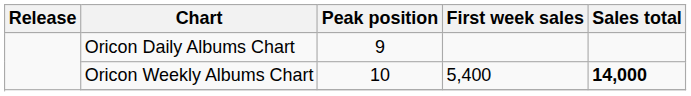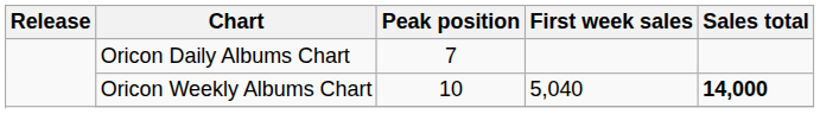 <table class="wikitable">
 <tr>
 <th>Release</th>
 <th>Chart</th>
 <th>Peak position</th>
 <th>First week sales</th>
 <th>Sales total</th>
 </tr>
 <tr>
 <td rowspan="3"></td>
 <td>Oricon Daily Albums Chart</td>
-<td align="center">9</td>
+<td align="center">7</td>
 <td></td>
 <td></td>
 </tr>
 <tr>
 <td>Oricon Weekly Albums Chart</td>
 <td align="center">10</td>
-<td>5,400</td>
+<td>5,040</td>
 <td><strong>14,000</strong></td>
 </tr>
 <tr>
 </tr>
 </table>
